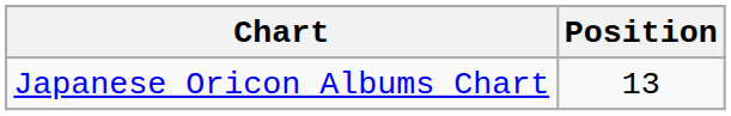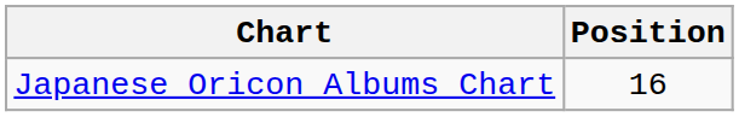 <table class="wikitable" style="text-align:center;">
 <tr>
 <th>Chart</th>
 <th>Position</th>
 </tr>
 <tr>
 <td><a href='#'>Japanese Oricon Albums Chart</a></td>
-<td>13</td>
+<td>16</td>
 </tr>
 </table>
